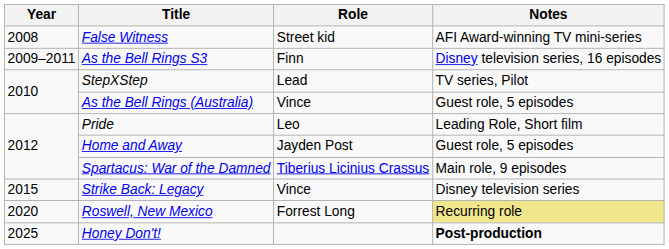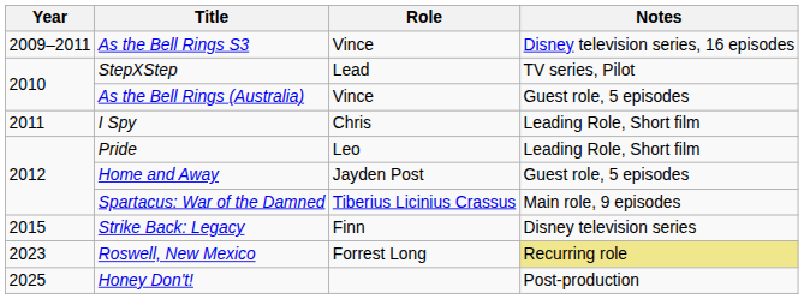 <table class="wikitable">
 <tr>
 <th>Year</th>
 <th>Title</th>
 <th>Role</th>
 <th>Notes</th>
 </tr>
 <tr>
-<td>2008</td>
-<td><em><a href='#'>False Witness</a></em></td>
-<td>Street kid</td>
-<td>AFI Award-winning TV mini-series</td>
-</tr>
-<tr>
 <td>2009–2011</td>
 <td><em><a href='#'>As the Bell Rings S3</a></em></td>
-<td>Finn</td>
+<td>Vince</td>
 <td><a href='#'>Disney</a> television series, 16 episodes</td>
 </tr>
 <tr>
 <td rowspan=2>2010</td>
 <td><em>StepXStep</em></td>
 <td>Lead</td>
 <td>TV series, Pilot</td>
 </tr>
 <tr>
 <td><em><a href='#'>As the Bell Rings (Australia)</a></em></td>
 <td>Vince</td>
 <td>Guest role, 5 episodes</td>
+</tr>
+<tr>
+<td>2011</td>
+<td><em>I Spy</em></td>
+<td>Chris</td>
+<td>Leading Role, Short film</td>
 </tr>
 <tr>
 <td rowspan=3>2012</td>
 <td><em>Pride</em></td>
 <td>Leo</td>
 <td>Leading Role, Short film</td>
 </tr>
 <tr>
 <td><em><a href='#'>Home and Away</a></em></td>
 <td>Jayden Post</td>
 <td>Guest role, 5 episodes</td>
 </tr>
 <tr>
 <td><em><a href='#'>Spartacus: War of the Damned</a></em></td>
 <td><a href='#'>Tiberius Licinius Crassus</a></td>
 <td>Main role, 9 episodes</td>
 </tr>
 <tr>
 <td>2015</td>
 <td><em><a href='#'>Strike Back: Legacy</a></em></td>
-<td>Vince</td>
+<td>Finn</td>
 <td>Disney television series</td>
 </tr>
 <tr>
-<td>2020</td>
+<td>2023</td>
 <td><em><a href='#'>Roswell, New Mexico</a></em></td>
 <td>Forrest Long</td>
 <td style="background: khaki;">Recurring role</td>
 </tr>
 <tr>
 <td>2025</td>
 <td><em><a href='#'>Honey Don't!</a></em></td>
 <td></td>
-<td><strong>Post-production</strong></td>
+<td>Post-production</td>
 </tr>
 </table>
